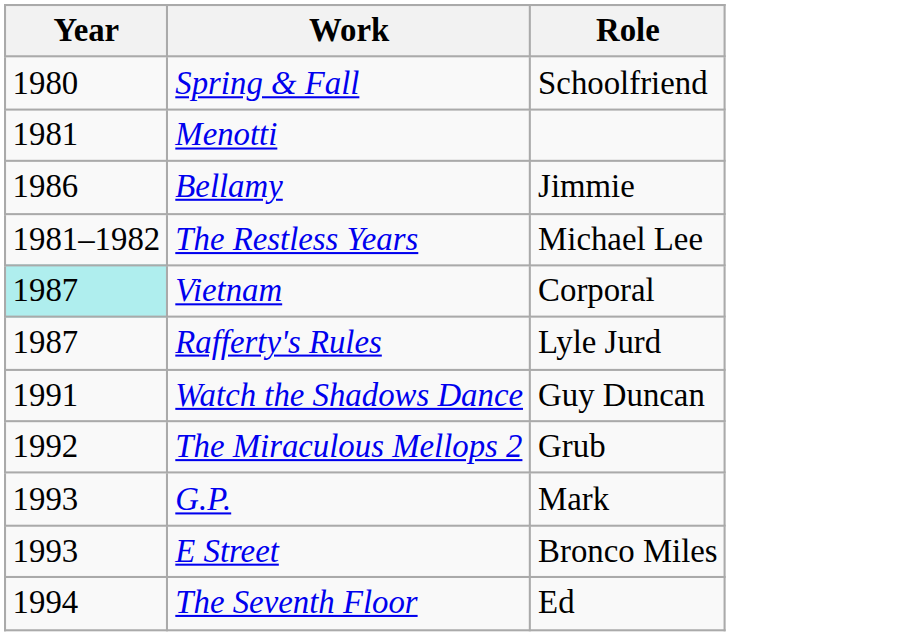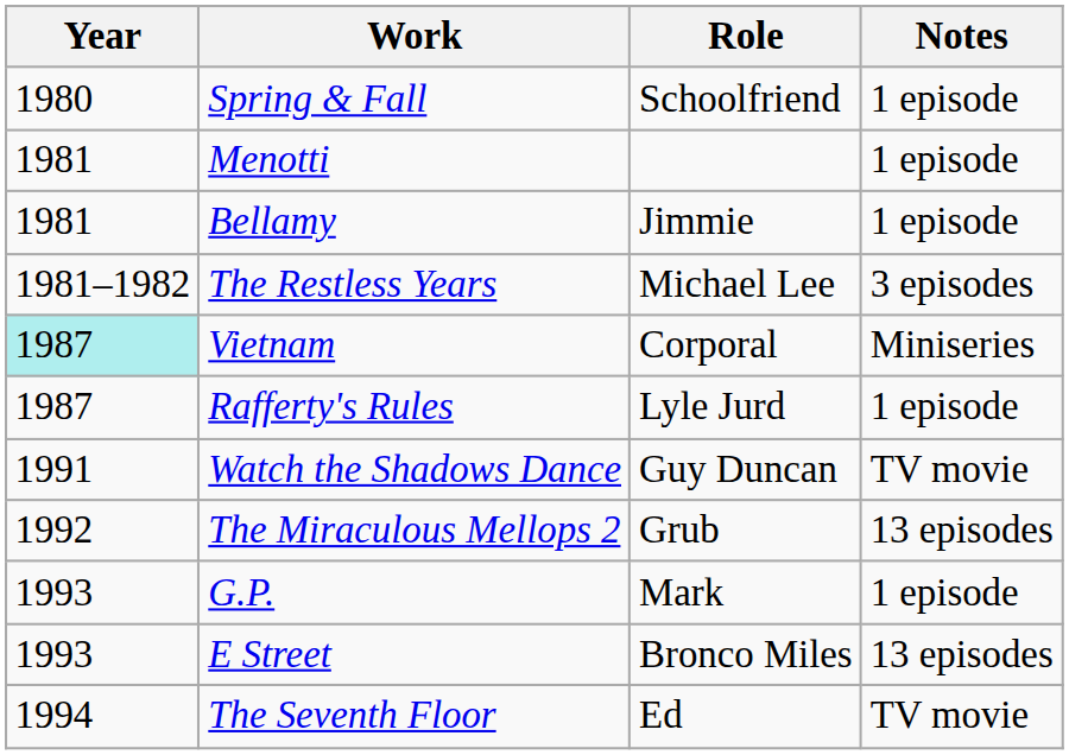 <table class=wikitable>
 <tr>
 <th>Year</th>
 <th>Work</th>
 <th>Role</th>
+<th>Notes</th>
 </tr>
 <tr>
 <td>1980</td>
 <td><em><a href='#'>Spring & Fall</a></em></td>
 <td>Schoolfriend</td>
+<td>1 episode</td>
 </tr>
 <tr>
 <td>1981</td>
 <td><em><a href='#'>Menotti</a></em></td>
 <td></td>
+<td>1 episode</td>
 </tr>
 <tr>
-<td>1986</td>
+<td>1981</td>
 <td><em><a href='#'>Bellamy</a></em></td>
 <td>Jimmie</td>
+<td>1 episode</td>
 </tr>
 <tr>
 <td>1981–1982</td>
 <td><em><a href='#'>The Restless Years</a></em></td>
 <td>Michael Lee</td>
+<td>3 episodes</td>
 </tr>
 <tr>
 <td style="background: paleturquoise;">1987</td>
 <td><em><a href='#'>Vietnam</a></em></td>
 <td>Corporal</td>
+<td>Miniseries</td>
 </tr>
 <tr>
 <td>1987</td>
 <td><em><a href='#'>Rafferty's Rules</a></em></td>
 <td>Lyle Jurd</td>
+<td>1 episode</td>
 </tr>
 <tr>
 <td>1991</td>
 <td><em><a href='#'>Watch the Shadows Dance</a></em></td>
 <td>Guy Duncan</td>
+<td>TV movie</td>
 </tr>
 <tr>
 <td>1992</td>
 <td><em><a href='#'>The Miraculous Mellops 2</a></em></td>
 <td>Grub</td>
+<td>13 episodes</td>
 </tr>
 <tr>
 <td>1993</td>
 <td><em><a href='#'>G.P.</a></em></td>
 <td>Mark</td>
+<td>1 episode</td>
 </tr>
 <tr>
 <td>1993</td>
 <td><em><a href='#'>E Street</a></em></td>
 <td>Bronco Miles</td>
+<td>13 episodes</td>
 </tr>
 <tr>
 <td>1994</td>
 <td><em><a href='#'>The Seventh Floor</a></em></td>
 <td>Ed</td>
+<td>TV movie</td>
 </tr>
 </table>
